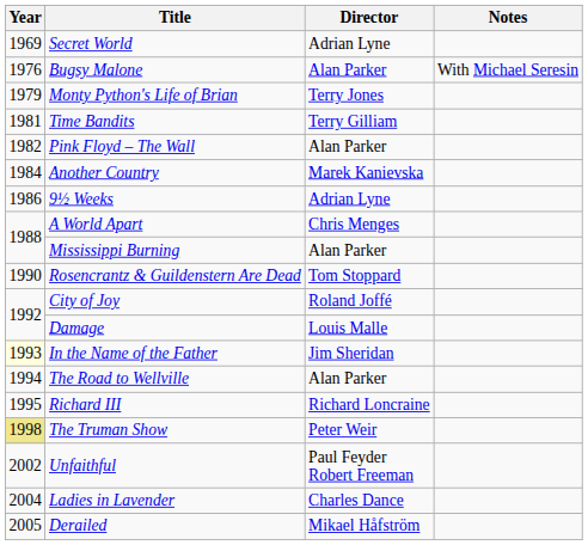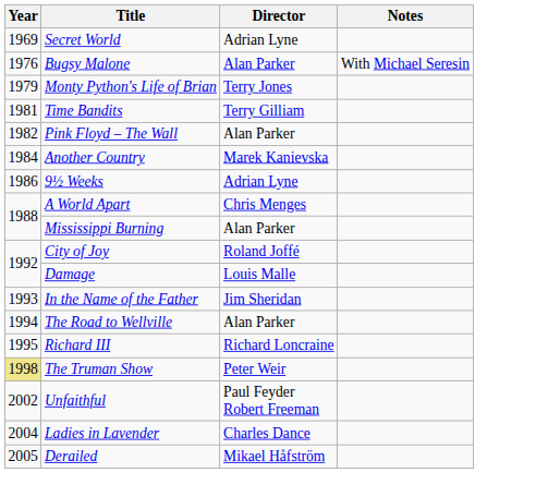 <table class="wikitable">
 <tr>
 <th>Year</th>
 <th>Title</th>
 <th>Director</th>
 <th>Notes</th>
 </tr>
 <tr>
 <td>1969</td>
 <td><em><a href='#'>Secret World</a></em></td>
 <td>Adrian Lyne</td>
 <td></td>
 </tr>
 <tr>
 <td>1976</td>
 <td><em><a href='#'>Bugsy Malone</a></em></td>
 <td><a href='#'>Alan Parker</a></td>
 <td>With <a href='#'>Michael Seresin</a></td>
 </tr>
 <tr>
 <td>1979</td>
 <td><em><a href='#'>Monty Python's Life of Brian</a></em></td>
 <td><a href='#'>Terry Jones</a></td>
 <td></td>
 </tr>
 <tr>
 <td>1981</td>
 <td><em><a href='#'>Time Bandits</a></em></td>
 <td><a href='#'>Terry Gilliam</a></td>
 <td></td>
 </tr>
 <tr>
 <td>1982</td>
 <td><em><a href='#'>Pink Floyd – The Wall</a></em></td>
 <td>Alan Parker</td>
 <td></td>
 </tr>
 <tr>
 <td>1984</td>
 <td><em><a href='#'>Another Country</a></em></td>
 <td><a href='#'>Marek Kanievska</a></td>
 <td></td>
 </tr>
 <tr>
 <td>1986</td>
 <td><em><a href='#'>9½ Weeks</a></em></td>
 <td><a href='#'>Adrian Lyne</a></td>
 <td></td>
 </tr>
 <tr>
 <td rowspan=2>1988</td>
 <td><em><a href='#'>A World Apart</a></em></td>
 <td><a href='#'>Chris Menges</a></td>
 <td></td>
 </tr>
 <tr>
 <td><em><a href='#'>Mississippi Burning</a></em></td>
 <td>Alan Parker</td>
 <td></td>
 </tr>
 <tr>
-<td>1990</td>
-<td><em><a href='#'>Rosencrantz & Guildenstern Are Dead</a></em></td>
-<td><a href='#'>Tom Stoppard</a></td>
-<td></td>
-</tr>
-<tr>
 <td rowspan=2>1992</td>
 <td><em><a href='#'>City of Joy</a></em></td>
 <td><a href='#'>Roland Joffé</a></td>
 <td></td>
 </tr>
 <tr>
 <td><em><a href='#'>Damage</a></em></td>
 <td><a href='#'>Louis Malle</a></td>
 <td></td>
 </tr>
 <tr>
-<td style="background: lightyellow;">1993</td>
+<td>1993</td>
 <td><em><a href='#'>In the Name of the Father</a></em></td>
 <td><a href='#'>Jim Sheridan</a></td>
 <td></td>
 </tr>
 <tr>
 <td>1994</td>
 <td><em><a href='#'>The Road to Wellville</a></em></td>
 <td>Alan Parker</td>
 <td></td>
 </tr>
 <tr>
 <td>1995</td>
 <td><em><a href='#'>Richard III</a></em></td>
 <td><a href='#'>Richard Loncraine</a></td>
 <td></td>
 </tr>
 <tr>
 <td style="background: khaki;">1998</td>
 <td><em><a href='#'>The Truman Show</a></em></td>
 <td><a href='#'>Peter Weir</a></td>
 <td></td>
 </tr>
 <tr>
 <td>2002</td>
 <td><em><a href='#'>Unfaithful</a></em></td>
 <td>Paul Feyder<br><a href='#'>Robert Freeman</a></td>
 <td></td>
 </tr>
 <tr>
 <td>2004</td>
 <td><em><a href='#'>Ladies in Lavender</a></em></td>
 <td><a href='#'>Charles Dance</a></td>
 <td></td>
 </tr>
 <tr>
 <td>2005</td>
 <td><em><a href='#'>Derailed</a></em></td>
 <td><a href='#'>Mikael Håfström</a></td>
 <td></td>
 </tr>
 </table>
